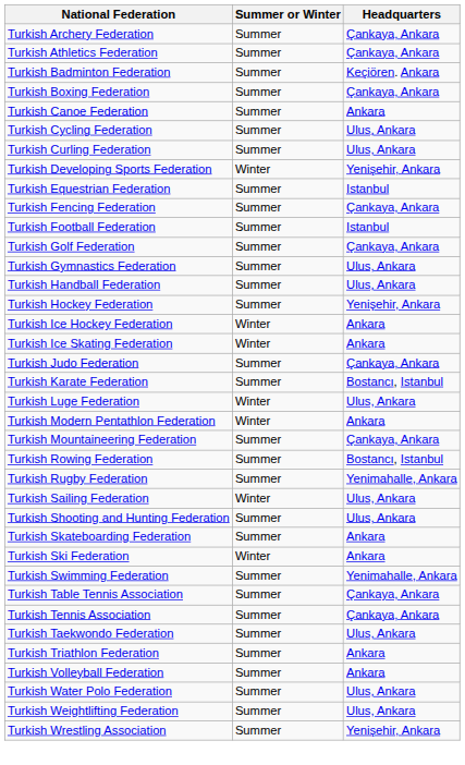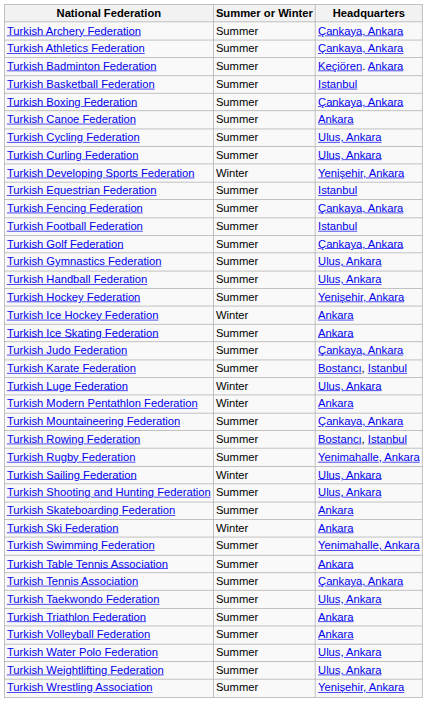 <table class="wikitable sortable">
 <tr>
 <th>National Federation</th>
 <th>Summer or Winter</th>
 <th>Headquarters</th>
 </tr>
 <tr>
 <td><a href='#'>Turkish Archery Federation</a></td>
 <td>Summer</td>
 <td><a href='#'>Çankaya, Ankara</a></td>
 </tr>
 <tr>
 <td><a href='#'>Turkish Athletics Federation</a></td>
 <td>Summer</td>
 <td><a href='#'>Çankaya, Ankara</a></td>
 </tr>
 <tr>
 <td><a href='#'>Turkish Badminton Federation</a></td>
 <td>Summer</td>
 <td><a href='#'>Keçiören</a>. <a href='#'>Ankara</a></td>
+</tr>
+<tr>
+<td><a href='#'>Turkish Basketball Federation</a></td>
+<td>Summer</td>
+<td><a href='#'>Istanbul</a></td>
 </tr>
 <tr>
 <td><a href='#'>Turkish Boxing Federation</a></td>
 <td>Summer</td>
 <td><a href='#'>Çankaya, Ankara</a></td>
 </tr>
 <tr>
 <td><a href='#'>Turkish Canoe Federation</a></td>
 <td>Summer</td>
 <td><a href='#'>Ankara</a></td>
 </tr>
 <tr>
 <td><a href='#'>Turkish Cycling Federation</a></td>
 <td>Summer</td>
 <td><a href='#'>Ulus, Ankara</a></td>
 </tr>
 <tr>
 <td><a href='#'>Turkish Curling Federation</a></td>
 <td>Summer</td>
 <td><a href='#'>Ulus, Ankara</a></td>
 </tr>
 <tr>
 <td><a href='#'>Turkish Developing Sports Federation</a></td>
 <td>Winter</td>
 <td><a href='#'>Yenişehir, Ankara</a></td>
 </tr>
 <tr>
 <td><a href='#'>Turkish Equestrian Federation</a></td>
 <td>Summer</td>
 <td><a href='#'>Istanbul</a></td>
 </tr>
 <tr>
 <td><a href='#'>Turkish Fencing Federation</a></td>
 <td>Summer</td>
 <td><a href='#'>Çankaya, Ankara</a></td>
 </tr>
 <tr>
 <td><a href='#'>Turkish Football Federation</a></td>
 <td>Summer</td>
 <td><a href='#'>Istanbul</a></td>
 </tr>
 <tr>
 <td><a href='#'>Turkish Golf Federation</a></td>
 <td>Summer</td>
 <td><a href='#'>Çankaya, Ankara</a></td>
 </tr>
 <tr>
 <td><a href='#'>Turkish Gymnastics Federation</a></td>
 <td>Summer</td>
 <td><a href='#'>Ulus, Ankara</a></td>
 </tr>
 <tr>
 <td><a href='#'>Turkish Handball Federation</a></td>
 <td>Summer</td>
 <td><a href='#'>Ulus, Ankara</a></td>
 </tr>
 <tr>
 <td><a href='#'>Turkish Hockey Federation</a></td>
 <td>Summer</td>
 <td><a href='#'>Yenişehir, Ankara</a></td>
 </tr>
 <tr>
 <td><a href='#'>Turkish Ice Hockey Federation</a></td>
 <td>Winter</td>
 <td><a href='#'>Ankara</a></td>
 </tr>
 <tr>
 <td><a href='#'>Turkish Ice Skating Federation</a></td>
-<td>Winter</td>
+<td>Summer</td>
 <td><a href='#'>Ankara</a></td>
 </tr>
 <tr>
 <td><a href='#'>Turkish Judo Federation</a></td>
 <td>Summer</td>
 <td><a href='#'>Çankaya, Ankara</a></td>
 </tr>
 <tr>
 <td><a href='#'>Turkish Karate Federation</a></td>
 <td>Summer</td>
 <td><a href='#'>Bostancı</a>, <a href='#'>Istanbul</a></td>
 </tr>
 <tr>
 <td><a href='#'>Turkish Luge Federation</a></td>
 <td>Winter</td>
 <td><a href='#'>Ulus, Ankara</a></td>
 </tr>
 <tr>
 <td><a href='#'>Turkish Modern Pentathlon Federation</a></td>
 <td>Winter</td>
 <td><a href='#'>Ankara</a></td>
 </tr>
 <tr>
 <td><a href='#'>Turkish Mountaineering Federation</a></td>
 <td>Summer</td>
 <td><a href='#'>Çankaya, Ankara</a></td>
 </tr>
 <tr>
 <td><a href='#'>Turkish Rowing Federation</a></td>
 <td>Summer</td>
 <td><a href='#'>Bostancı</a>, <a href='#'>Istanbul</a></td>
 </tr>
 <tr>
 <td><a href='#'>Turkish Rugby Federation</a></td>
 <td>Summer</td>
 <td><a href='#'>Yenimahalle, Ankara</a></td>
 </tr>
 <tr>
 <td><a href='#'>Turkish Sailing Federation</a></td>
 <td>Winter</td>
 <td><a href='#'>Ulus, Ankara</a></td>
 </tr>
 <tr>
 <td><a href='#'>Turkish Shooting and Hunting Federation</a></td>
 <td>Summer</td>
 <td><a href='#'>Ulus, Ankara</a></td>
 </tr>
 <tr>
 <td><a href='#'>Turkish Skateboarding Federation</a></td>
 <td>Summer</td>
 <td><a href='#'>Ankara</a></td>
 </tr>
 <tr>
 <td><a href='#'>Turkish Ski Federation</a></td>
 <td>Winter</td>
 <td><a href='#'>Ankara</a></td>
 </tr>
 <tr>
 <td><a href='#'>Turkish Swimming Federation</a></td>
 <td>Summer</td>
 <td><a href='#'>Yenimahalle, Ankara</a></td>
 </tr>
 <tr>
 <td><a href='#'>Turkish Table Tennis Association</a></td>
 <td>Summer</td>
-<td><a href='#'>Çankaya, Ankara</a></td>
+<td><a href='#'>Ankara</a></td>
 </tr>
 <tr>
 <td><a href='#'>Turkish Tennis Association</a></td>
 <td>Summer</td>
 <td><a href='#'>Çankaya, Ankara</a></td>
 </tr>
 <tr>
 <td><a href='#'>Turkish Taekwondo Federation</a></td>
 <td>Summer</td>
 <td><a href='#'>Ulus, Ankara</a></td>
 </tr>
 <tr>
 <td><a href='#'>Turkish Triathlon Federation</a></td>
 <td>Summer</td>
 <td><a href='#'>Ankara</a></td>
 </tr>
 <tr>
 <td><a href='#'>Turkish Volleyball Federation</a></td>
 <td>Summer</td>
 <td><a href='#'>Ankara</a></td>
 </tr>
 <tr>
 <td><a href='#'>Turkish Water Polo Federation</a></td>
 <td>Summer</td>
 <td><a href='#'>Ulus, Ankara</a></td>
 </tr>
 <tr>
 <td><a href='#'>Turkish Weightlifting Federation</a></td>
 <td>Summer</td>
 <td><a href='#'>Ulus, Ankara</a></td>
 </tr>
 <tr>
 <td><a href='#'>Turkish Wrestling Association</a></td>
 <td>Summer</td>
 <td><a href='#'>Yenişehir, Ankara</a></td>
 </tr>
 </table>
